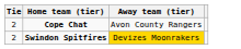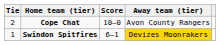 <table class="wikitable" style="text-align:center; font-size:85%">
 <tr>
 <th>Tie</th>
 <th>Home team (tier)</th>
+<th>Score</th>
 <th>Away team (tier)</th>
 <th></th>
 </tr>
 <tr>
 <td align="center">2</td>
 <td><strong>Cope Chat</strong></td>
+<td align="center">10–0</td>
 <td>Avon County Rangers</td>
 <td></td>
 </tr>
 <tr>
-<td align="center">2</td>
+<td align="center">1</td>
 <td><strong>Swindon Spitfires</strong></td>
+<td align="center">6–1</td>
 <td style="background: gold;">Devizes Moonrakers</td>
 <td></td>
 </tr>
 </table>
